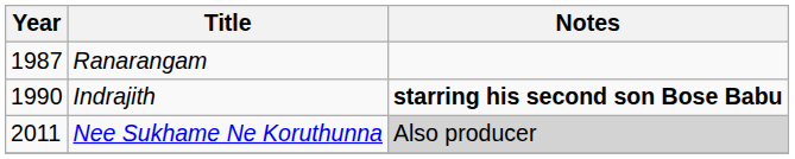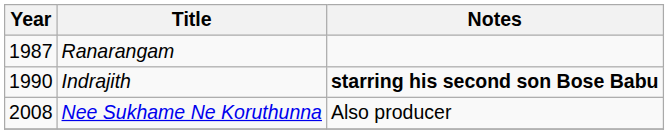 <table class="wikitable sortable">
 <tr>
 <th>Year</th>
 <th>Title</th>
 <th>Notes</th>
 </tr>
 <tr>
 <td>1987</td>
 <td><em>Ranarangam</em></td>
 <td></td>
 </tr>
 <tr>
 <td>1990</td>
 <td><em>Indrajith</em></td>
 <td><strong>starring his second son Bose Babu</strong></td>
 </tr>
 <tr>
-<td>2011</td>
+<td>2008</td>
 <td><em><a href='#'>Nee Sukhame Ne Koruthunna</a></em></td>
-<td style="background: lightgrey;">Also producer</td>
+<td>Also producer</td>
 </tr>
 <tr>
 </tr>
 </table>
